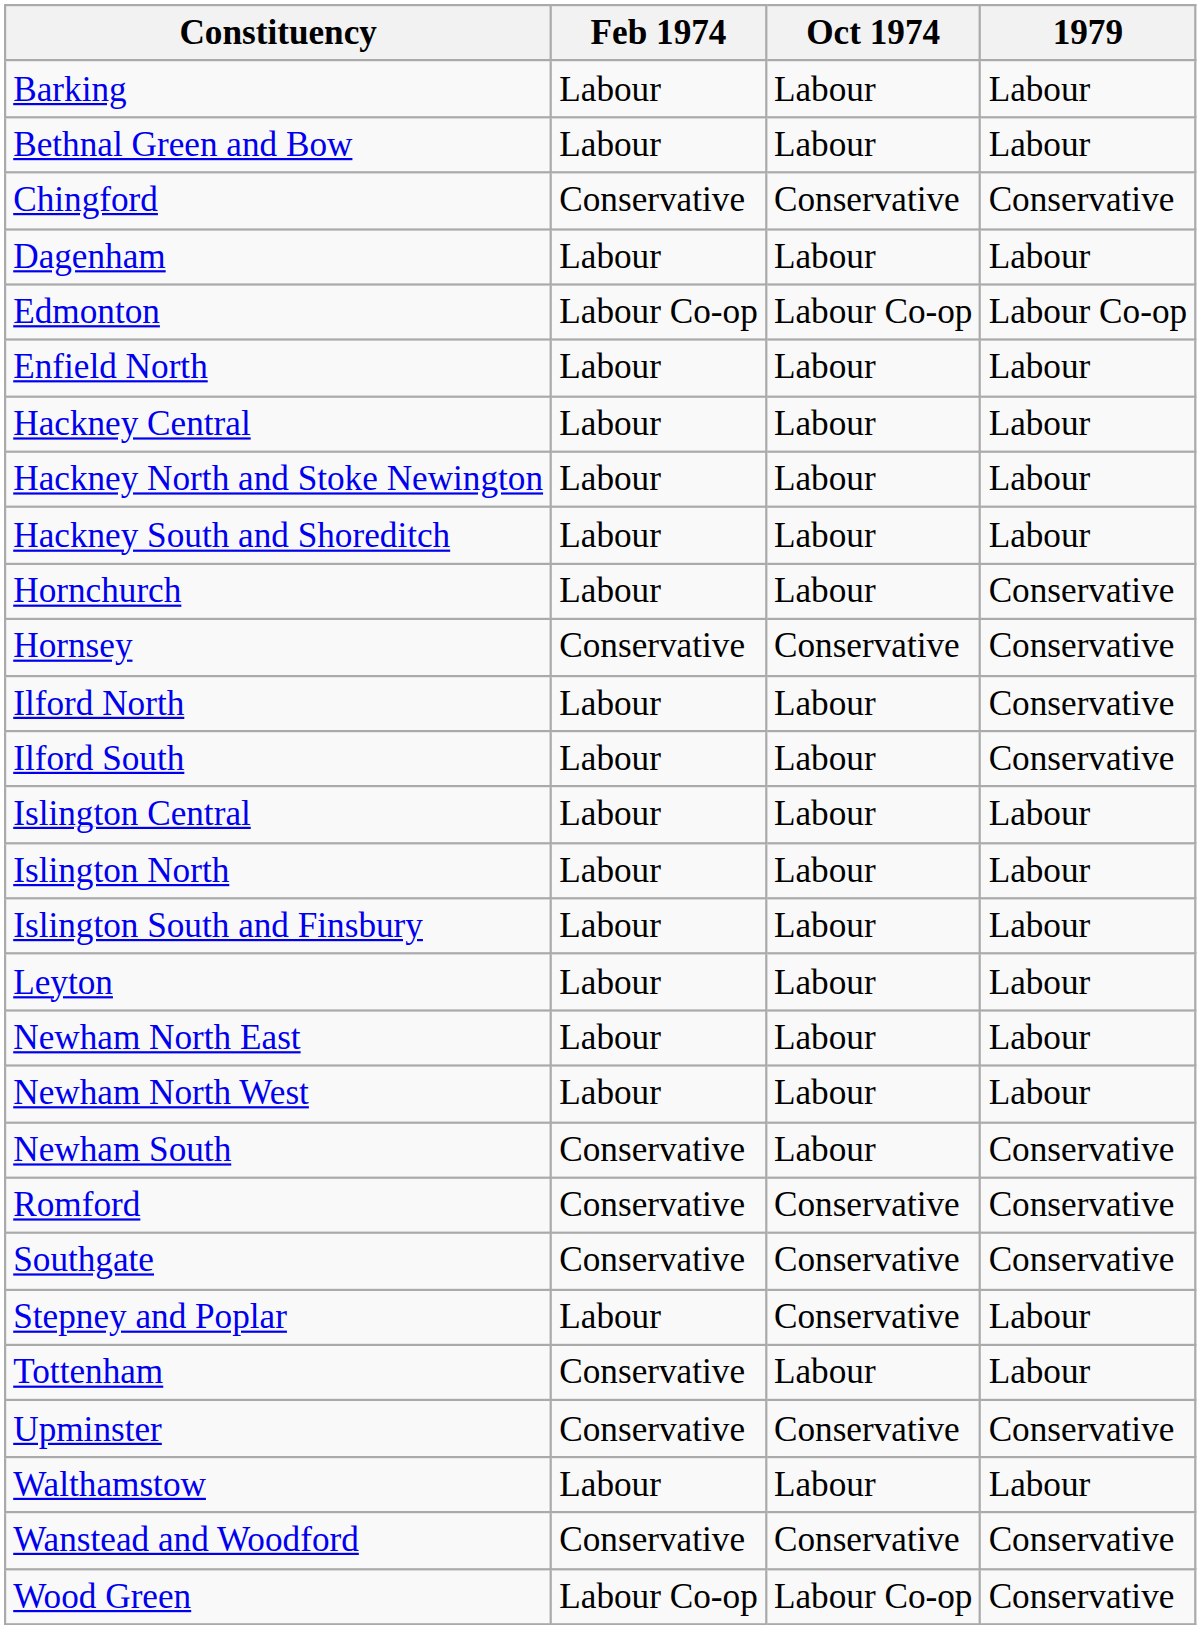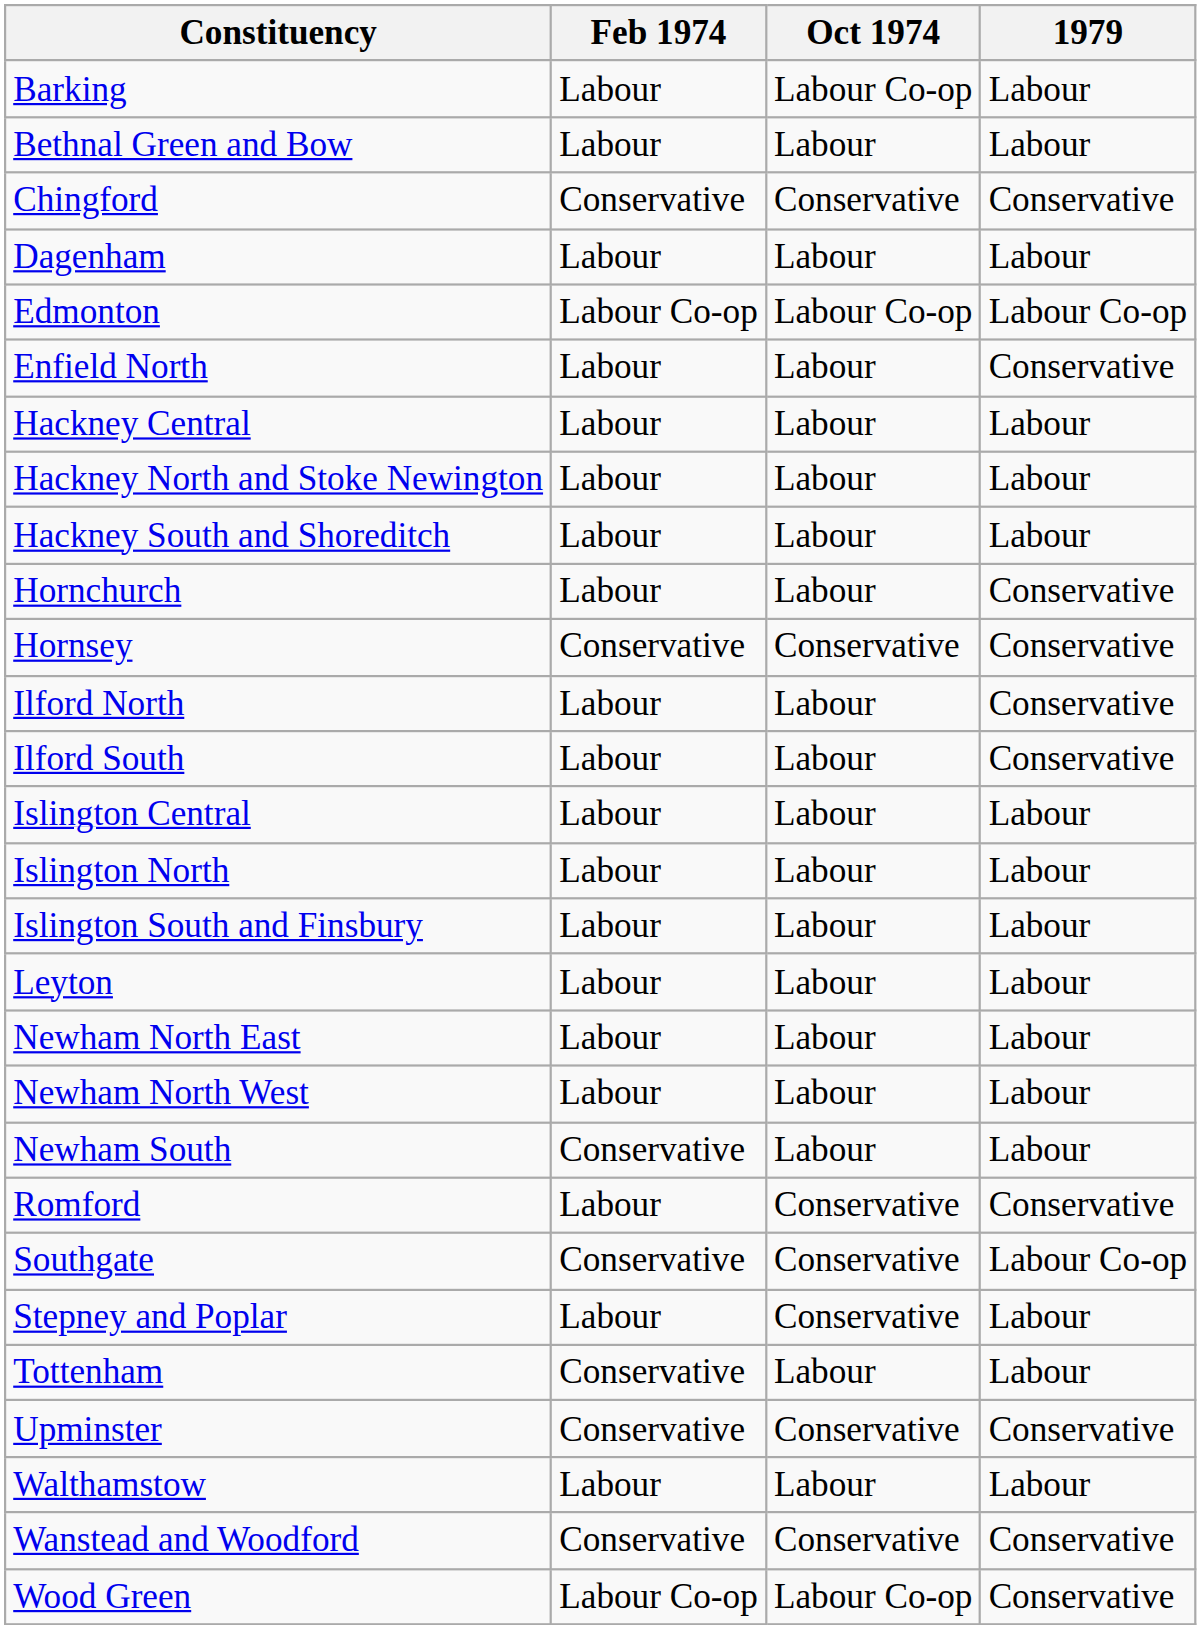 <table class="wikitable">
 <tr>
 <th>Constituency</th>
 <th>Feb 1974</th>
 <th>Oct 1974</th>
 <th>1979</th>
 </tr>
 <tr>
 <td><a href='#'>Barking</a></td>
 <td bgcolor=>Labour</td>
-<td bgcolor=>Labour</td>
+<td bgcolor=>Labour Co-op</td>
 <td bgcolor=>Labour</td>
 </tr>
 <tr>
 <td><a href='#'>Bethnal Green and Bow</a></td>
 <td bgcolor=>Labour</td>
 <td bgcolor=>Labour</td>
 <td bgcolor=>Labour</td>
 </tr>
 <tr>
 <td><a href='#'>Chingford</a></td>
 <td bgcolor=>Conservative</td>
 <td bgcolor=>Conservative</td>
 <td bgcolor=>Conservative</td>
 </tr>
 <tr>
 <td><a href='#'>Dagenham</a></td>
 <td bgcolor=>Labour</td>
 <td bgcolor=>Labour</td>
 <td bgcolor=>Labour</td>
 </tr>
 <tr>
 <td><a href='#'>Edmonton</a></td>
 <td bgcolor=>Labour Co-op</td>
 <td bgcolor=>Labour Co-op</td>
 <td bgcolor=>Labour Co-op</td>
 </tr>
 <tr>
 <td><a href='#'>Enfield North</a></td>
 <td bgcolor=>Labour</td>
 <td bgcolor=>Labour</td>
-<td bgcolor=>Labour</td>
+<td bgcolor=>Conservative</td>
 </tr>
 <tr>
 <td><a href='#'>Hackney Central</a></td>
 <td bgcolor=>Labour</td>
 <td bgcolor=>Labour</td>
 <td bgcolor=>Labour</td>
 </tr>
 <tr>
 <td><a href='#'>Hackney North and Stoke Newington</a></td>
 <td bgcolor=>Labour</td>
 <td bgcolor=>Labour</td>
 <td bgcolor=>Labour</td>
 </tr>
 <tr>
 <td><a href='#'>Hackney South and Shoreditch</a></td>
 <td bgcolor=>Labour</td>
 <td bgcolor=>Labour</td>
 <td bgcolor=>Labour</td>
 </tr>
 <tr>
 <td><a href='#'>Hornchurch</a></td>
 <td bgcolor=>Labour</td>
 <td bgcolor=>Labour</td>
 <td bgcolor=>Conservative</td>
 </tr>
 <tr>
 <td><a href='#'>Hornsey</a></td>
 <td bgcolor=>Conservative</td>
 <td bgcolor=>Conservative</td>
 <td bgcolor=>Conservative</td>
 </tr>
 <tr>
 <td><a href='#'>Ilford North</a></td>
 <td bgcolor=>Labour</td>
 <td bgcolor=>Labour</td>
 <td bgcolor=>Conservative</td>
 </tr>
 <tr>
 <td><a href='#'>Ilford South</a></td>
 <td bgcolor=>Labour</td>
 <td bgcolor=>Labour</td>
 <td bgcolor=>Conservative</td>
 </tr>
 <tr>
 <td><a href='#'>Islington Central</a></td>
 <td bgcolor=>Labour</td>
 <td bgcolor=>Labour</td>
 <td bgcolor=>Labour</td>
 </tr>
 <tr>
 <td><a href='#'>Islington North</a></td>
 <td bgcolor=>Labour</td>
 <td bgcolor=>Labour</td>
 <td bgcolor=>Labour</td>
 </tr>
 <tr>
 <td><a href='#'>Islington South and Finsbury</a></td>
 <td bgcolor=>Labour</td>
 <td bgcolor=>Labour</td>
 <td bgcolor=>Labour</td>
 </tr>
 <tr>
 <td><a href='#'>Leyton</a></td>
 <td bgcolor=>Labour</td>
 <td bgcolor=>Labour</td>
 <td bgcolor=>Labour</td>
 </tr>
 <tr>
 <td><a href='#'>Newham North East</a></td>
 <td bgcolor=>Labour</td>
 <td bgcolor=>Labour</td>
 <td bgcolor=>Labour</td>
 </tr>
 <tr>
 <td><a href='#'>Newham North West</a></td>
 <td bgcolor=>Labour</td>
 <td bgcolor=>Labour</td>
 <td bgcolor=>Labour</td>
 </tr>
 <tr>
 <td><a href='#'>Newham South</a></td>
 <td bgcolor=>Conservative</td>
 <td bgcolor=>Labour</td>
-<td bgcolor=>Conservative</td>
+<td bgcolor=>Labour</td>
 </tr>
 <tr>
 <td><a href='#'>Romford</a></td>
-<td bgcolor=>Conservative</td>
+<td bgcolor=>Labour</td>
 <td bgcolor=>Conservative</td>
 <td bgcolor=>Conservative</td>
 </tr>
 <tr>
 <td><a href='#'>Southgate</a></td>
 <td bgcolor=>Conservative</td>
 <td bgcolor=>Conservative</td>
-<td bgcolor=>Conservative</td>
+<td bgcolor=>Labour Co-op</td>
 </tr>
 <tr>
 <td><a href='#'>Stepney and Poplar</a></td>
 <td bgcolor=>Labour</td>
 <td bgcolor=>Conservative</td>
 <td bgcolor=>Labour</td>
 </tr>
 <tr>
 <td><a href='#'>Tottenham</a></td>
 <td bgcolor=>Conservative</td>
 <td bgcolor=>Labour</td>
 <td bgcolor=>Labour</td>
 </tr>
 <tr>
 <td><a href='#'>Upminster</a></td>
 <td bgcolor=>Conservative</td>
 <td bgcolor=>Conservative</td>
 <td bgcolor=>Conservative</td>
 </tr>
 <tr>
 <td><a href='#'>Walthamstow</a></td>
 <td bgcolor=>Labour</td>
 <td bgcolor=>Labour</td>
 <td bgcolor=>Labour</td>
 </tr>
 <tr>
 <td><a href='#'>Wanstead and Woodford</a></td>
 <td bgcolor=>Conservative</td>
 <td bgcolor=>Conservative</td>
 <td bgcolor=>Conservative</td>
 </tr>
 <tr>
 <td><a href='#'>Wood Green</a></td>
 <td bgcolor=>Labour Co-op</td>
 <td bgcolor=>Labour Co-op</td>
 <td bgcolor=>Conservative</td>
 </tr>
 </table>
